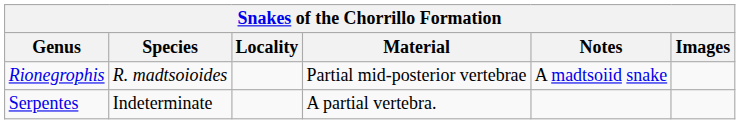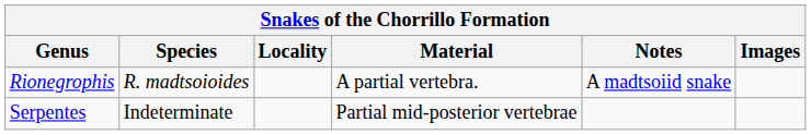 <table class="wikitable" align="center">
 <tr>
 <th colspan="7" align="center"><a href='#'>Snakes</a> of the Chorrillo Formation</th>
 </tr>
 <tr>
 <th>Genus</th>
 <th>Species</th>
 <th>Locality</th>
 <th>Material</th>
 <th>Notes</th>
 <th>Images</th>
 </tr>
 <tr>
 <td><em><a href='#'>Rionegrophis</a></em></td>
 <td><em>R. madtsoioides</em></td>
 <td></td>
-<td>Partial mid-posterior vertebrae</td>
+<td>A partial vertebra.</td>
 <td>A <a href='#'>madtsoiid</a> <a href='#'>snake</a></td>
 <td></td>
 </tr>
 <tr>
 <td><a href='#'>Serpentes</a></td>
 <td>Indeterminate</td>
 <td></td>
-<td>A partial vertebra.</td>
+<td>Partial mid-posterior vertebrae</td>
 <td></td>
 <td></td>
 </tr>
 </table>
